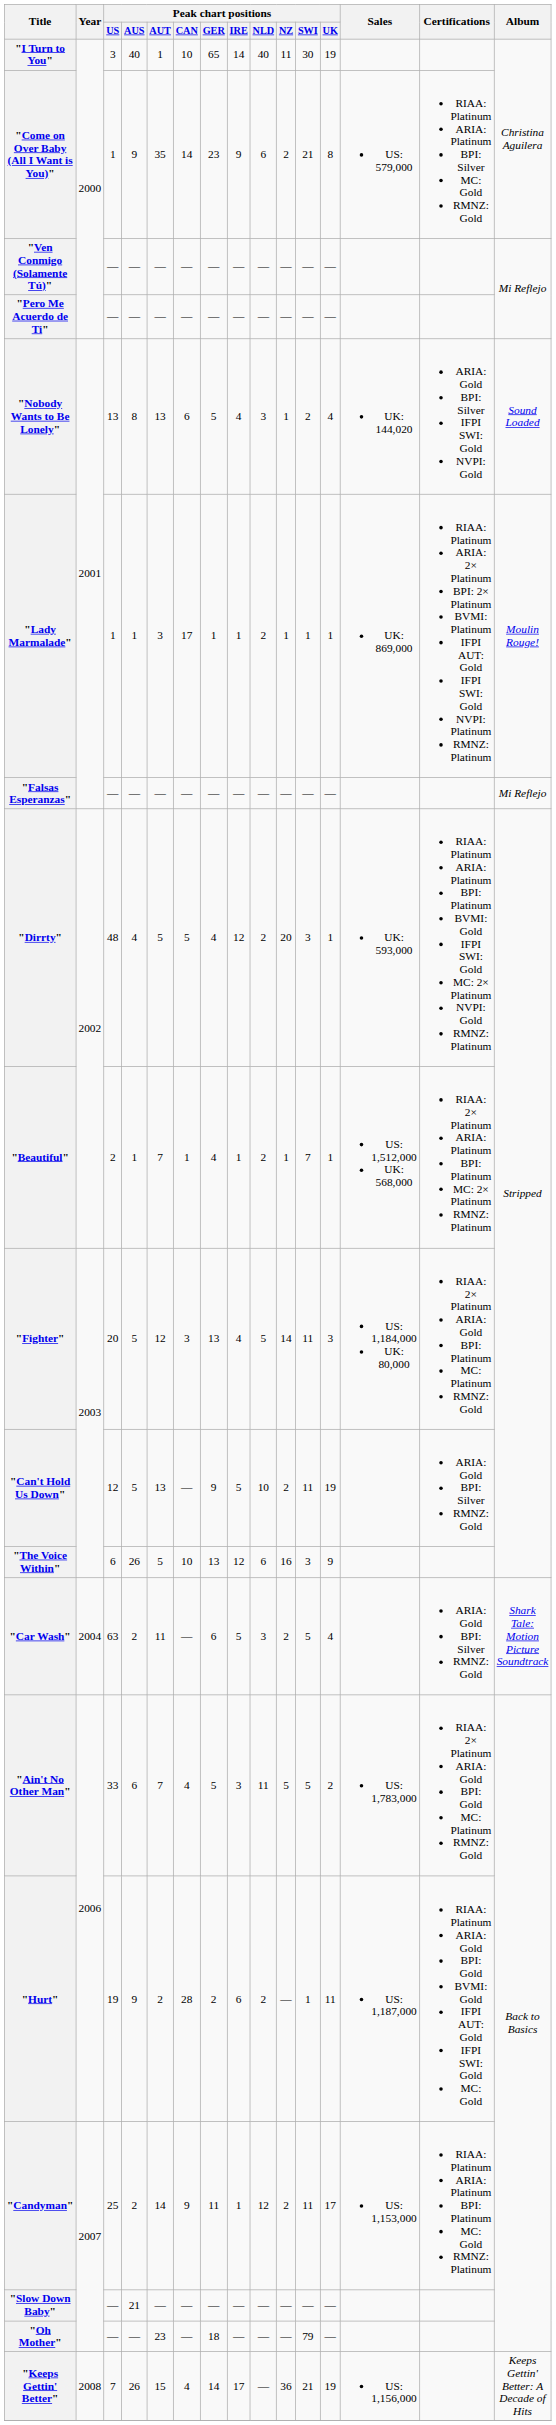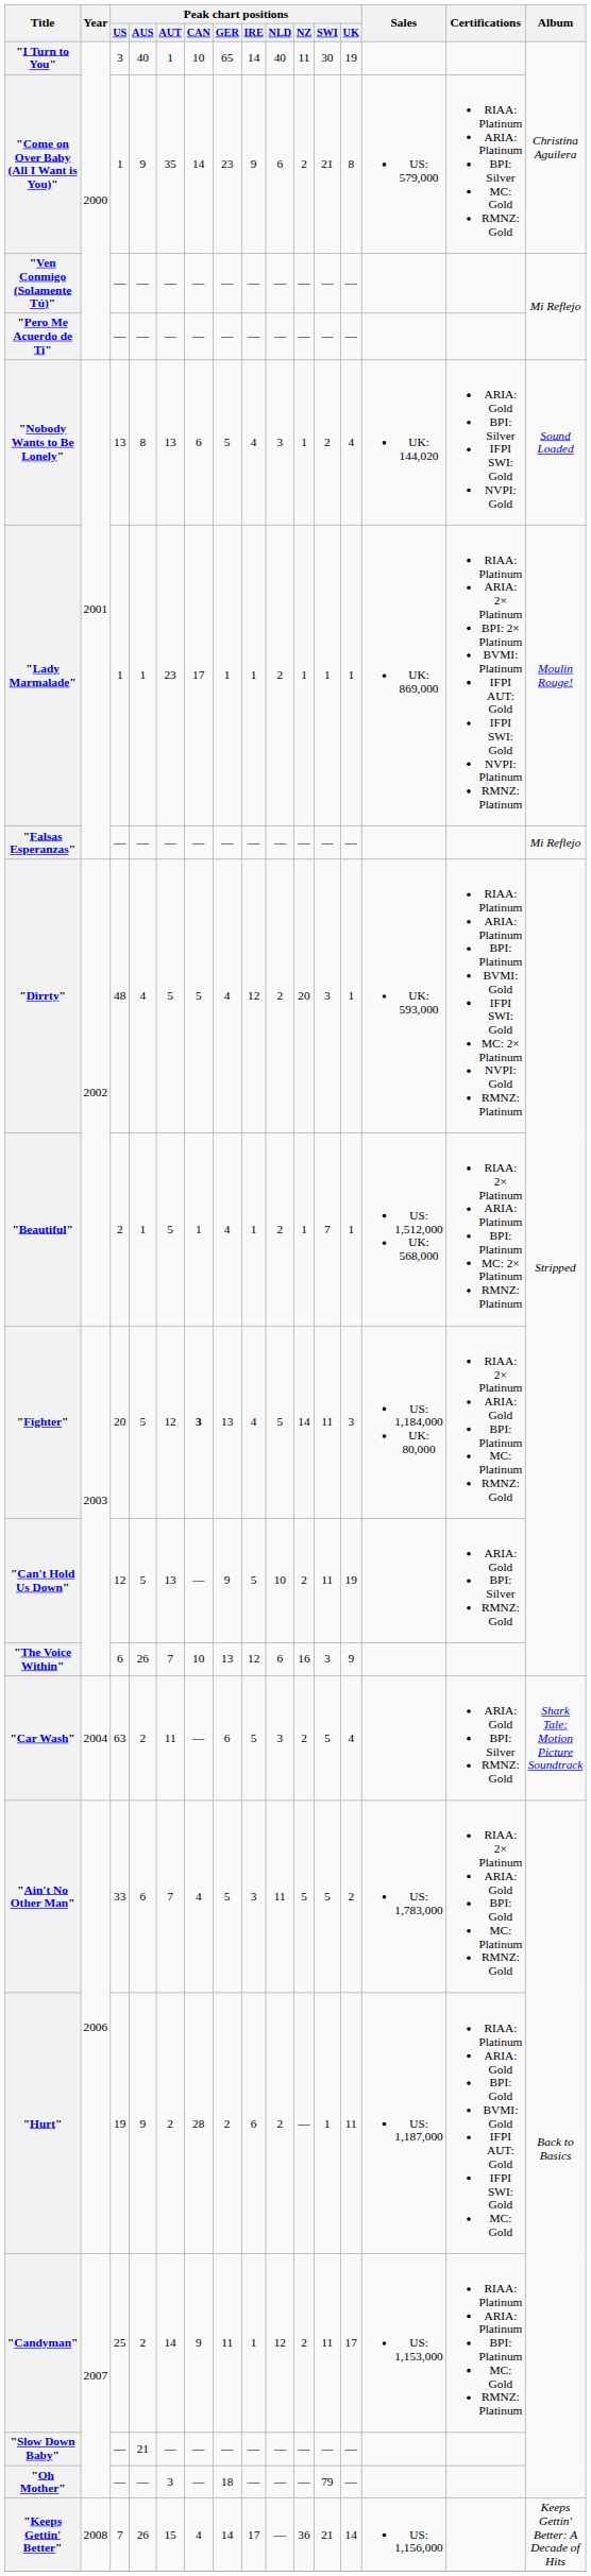 <table class="wikitable plainrowheaders" style="text-align:center;" border="1">
 <tr>
 <th scope="col" rowspan="2" style="width:18em;">Title</th>
 <th scope="col" rowspan="2">Year</th>
 <th scope="col" colspan="10">Peak chart positions</th>
 <th scope="col" rowspan="2" style="width:10em;">Sales</th>
 <th scope="col" rowspan="2" style="width:12em;">Certifications</th>
 <th scope="col" rowspan="2">Album</th>
 </tr>
 <tr>
 <th scope="col" style="width:2.5em;font-size:90%;"><a href='#'>US</a><br></th>
 <th scope="col" style="width:2.5em;font-size:90%;"><a href='#'>AUS</a><br></th>
 <th scope="col" style="width:2.5em;font-size:90%;"><a href='#'>AUT</a><br></th>
 <th scope="col" style="width:2.5em;font-size:90%;"><a href='#'>CAN</a><br></th>
 <th scope="col" style="width:2.5em;font-size:90%;"><a href='#'>GER</a><br></th>
 <th scope="col" style="width:2.5em;font-size:90%;"><a href='#'>IRE</a><br></th>
 <th scope="col" style="width:2.5em;font-size:90%;"><a href='#'>NLD</a><br></th>
 <th scope="col" style="width:2.5em;font-size:90%;"><a href='#'>NZ</a><br></th>
 <th scope="col" style="width:2.5em;font-size:90%;"><a href='#'>SWI</a><br></th>
 <th scope="col" style="width:2.5em;font-size:90%;"><a href='#'>UK</a><br></th>
 </tr>
 <tr>
 <th scope="row">"<a href='#'>I Turn to You</a>"</th>
 <td rowspan="4">2000</td>
 <td>3</td>
 <td>40</td>
 <td>1</td>
 <td>10</td>
 <td>65</td>
 <td>14</td>
 <td>40</td>
 <td>11</td>
 <td>30</td>
 <td>19</td>
 <td></td>
 <td></td>
 <td rowspan="2"><em>Christina Aguilera</em></td>
 </tr>
 <tr>
 <th scope="row">"<a href='#'>Come on Over Baby (All I Want is You)</a>"</th>
 <td>1</td>
 <td>9</td>
 <td>35</td>
 <td>14</td>
 <td>23</td>
 <td>9</td>
 <td>6</td>
 <td>2</td>
 <td>21</td>
 <td>8</td>
 <td><br><ul><li>US: 579,000</li></ul></td>
 <td><br><ul><li>RIAA: Platinum</li><li>ARIA: Platinum</li><li>BPI: Silver</li><li>MC: Gold</li><li>RMNZ: Gold</li></ul></td>
 </tr>
 <tr>
 <th scope="row">"<a href='#'>Ven Conmigo (Solamente Tú)</a>"</th>
 <td>—</td>
 <td>—</td>
 <td>—</td>
 <td>—</td>
 <td>—</td>
 <td>—</td>
 <td>—</td>
 <td>—</td>
 <td>—</td>
 <td>—</td>
 <td></td>
 <td></td>
 <td rowspan="2"><em>Mi Reflejo</em></td>
 </tr>
 <tr>
 <th scope="row">"<a href='#'>Pero Me Acuerdo de Ti</a>"</th>
 <td>—</td>
 <td>—</td>
 <td>—</td>
 <td>—</td>
 <td>—</td>
 <td>—</td>
 <td>—</td>
 <td>—</td>
 <td>—</td>
 <td>—</td>
 <td></td>
 <td></td>
 </tr>
 <tr>
 <th scope="row">"<a href='#'>Nobody Wants to Be Lonely</a>" <br></th>
 <td rowspan="3">2001</td>
 <td>13</td>
 <td>8</td>
 <td>13</td>
 <td>6</td>
 <td>5</td>
 <td>4</td>
 <td>3</td>
 <td>1</td>
 <td>2</td>
 <td>4</td>
 <td><br><ul><li>UK: 144,020</li></ul></td>
 <td><br><ul><li>ARIA: Gold</li><li>BPI: Silver</li><li>IFPI SWI: Gold</li><li>NVPI: Gold</li></ul></td>
 <td><em><a href='#'>Sound Loaded</a></em></td>
 </tr>
 <tr>
 <th scope="row">"<a href='#'>Lady Marmalade</a>" <br></th>
 <td>1</td>
 <td>1</td>
-<td>3</td>
+<td>23</td>
 <td>17</td>
 <td>1</td>
 <td>1</td>
 <td>2</td>
 <td>1</td>
 <td>1</td>
 <td>1</td>
 <td><br><ul><li>UK: 869,000</li></ul></td>
 <td><br><ul><li>RIAA: Platinum</li><li>ARIA: 2× Platinum</li><li>BPI: 2× Platinum</li><li>BVMI: Platinum</li><li>IFPI AUT: Gold</li><li>IFPI SWI: Gold</li><li>NVPI: Platinum</li><li>RMNZ: Platinum</li></ul></td>
 <td><em><a href='#'>Moulin Rouge!</a></em></td>
 </tr>
 <tr>
 <th scope="row">"<a href='#'>Falsas Esperanzas</a>"</th>
 <td>—</td>
 <td>—</td>
 <td>—</td>
 <td>—</td>
 <td>—</td>
 <td>—</td>
 <td>—</td>
 <td>—</td>
 <td>—</td>
 <td>—</td>
 <td></td>
 <td></td>
 <td><em>Mi Reflejo</em></td>
 </tr>
 <tr>
 <th scope="row">"<a href='#'>Dirrty</a>" <br></th>
 <td rowspan="2">2002</td>
 <td>48</td>
 <td>4</td>
 <td>5</td>
 <td>5</td>
 <td>4</td>
 <td>12</td>
 <td>2</td>
 <td>20</td>
 <td>3</td>
 <td>1</td>
 <td><br><ul><li>UK: 593,000</li></ul></td>
 <td><br><ul><li>RIAA: Platinum</li><li>ARIA: Platinum</li><li>BPI: Platinum</li><li>BVMI: Gold</li><li>IFPI SWI: Gold</li><li>MC: 2× Platinum </li><li>NVPI: Gold</li><li>RMNZ: Platinum</li></ul></td>
 <td rowspan="5"><em>Stripped</em></td>
 </tr>
 <tr>
 <th scope="row">"<a href='#'>Beautiful</a>"</th>
 <td>2</td>
 <td>1</td>
-<td>7</td>
+<td>5</td>
 <td>1</td>
 <td>4</td>
 <td>1</td>
 <td>2</td>
 <td>1</td>
 <td>7</td>
 <td>1</td>
 <td><br><ul><li>US: 1,512,000</li><li>UK: 568,000</li></ul></td>
 <td><br><ul><li>RIAA: 2× Platinum</li><li>ARIA: Platinum</li><li>BPI: Platinum</li><li>MC: 2× Platinum </li><li>RMNZ: Platinum</li></ul></td>
 </tr>
 <tr>
 <th scope="row">"<a href='#'>Fighter</a>"</th>
 <td rowspan="3">2003</td>
 <td>20</td>
 <td>5</td>
 <td>12</td>
-<td>3</td>
+<td><strong>3</strong></td>
 <td>13</td>
 <td>4</td>
 <td>5</td>
 <td>14</td>
 <td>11</td>
 <td>3</td>
 <td><br><ul><li>US: 1,184,000</li><li>UK: 80,000</li></ul></td>
 <td><br><ul><li>RIAA: 2× Platinum</li><li>ARIA: Gold</li><li>BPI: Platinum</li><li>MC: Platinum </li><li>RMNZ: Gold</li></ul></td>
 </tr>
 <tr>
 <th scope="row">"<a href='#'>Can't Hold Us Down</a>"<br></th>
 <td>12</td>
 <td>5</td>
 <td>13</td>
 <td>—</td>
 <td>9</td>
 <td>5</td>
 <td>10</td>
 <td>2</td>
 <td>11</td>
 <td>19</td>
 <td></td>
 <td><br><ul><li>ARIA: Gold</li><li>BPI: Silver</li><li>RMNZ: Gold</li></ul></td>
 </tr>
 <tr>
 <th scope="row">"<a href='#'>The Voice Within</a>"</th>
 <td>6</td>
 <td>26</td>
-<td>5</td>
+<td>7</td>
 <td>10</td>
 <td>13</td>
 <td>12</td>
 <td>6</td>
 <td>16</td>
 <td>3</td>
 <td>9</td>
 <td></td>
 <td></td>
 </tr>
 <tr>
 <th scope="row">"<a href='#'>Car Wash</a>"<br></th>
 <td>2004</td>
 <td>63</td>
 <td>2</td>
 <td>11</td>
 <td>—</td>
 <td>6</td>
 <td>5</td>
 <td>3</td>
 <td>2</td>
 <td>5</td>
 <td>4</td>
 <td></td>
 <td><br><ul><li>ARIA: Gold</li><li>BPI: Silver</li><li>RMNZ: Gold</li></ul></td>
 <td><a href='#'><em>Shark Tale: Motion Picture Soundtrack</em></a></td>
 </tr>
 <tr>
 <th scope="row">"<a href='#'>Ain't No Other Man</a>"</th>
 <td rowspan="2">2006</td>
 <td>33</td>
 <td>6</td>
 <td>7</td>
 <td>4</td>
 <td>5</td>
 <td>3</td>
 <td>11</td>
 <td>5</td>
 <td>5</td>
 <td>2</td>
 <td><br><ul><li>US: 1,783,000</li></ul></td>
 <td><br><ul><li>RIAA: 2× Platinum</li><li>ARIA: Gold</li><li>BPI: Gold</li><li>MC: Platinum</li><li>RMNZ: Gold</li></ul></td>
 <td rowspan="5"><em>Back to Basics</em></td>
 </tr>
 <tr>
 <th scope="row">"<a href='#'>Hurt</a>"</th>
 <td>19</td>
 <td>9</td>
 <td>2</td>
 <td>28</td>
 <td>2</td>
 <td>6</td>
 <td>2</td>
 <td>—</td>
 <td>1</td>
 <td>11</td>
 <td><br><ul><li>US: 1,187,000</li></ul></td>
 <td><br><ul><li>RIAA: Platinum</li><li>ARIA: Gold</li><li>BPI: Gold</li><li>BVMI: Gold</li><li>IFPI AUT: Gold</li><li>IFPI SWI: Gold</li><li>MC: Gold</li></ul></td>
 </tr>
 <tr>
 <th scope="row">"<a href='#'>Candyman</a>"</th>
 <td rowspan="3">2007</td>
 <td>25</td>
 <td>2</td>
 <td>14</td>
 <td>9</td>
 <td>11</td>
 <td>1</td>
 <td>12</td>
 <td>2</td>
 <td>11</td>
 <td>17</td>
 <td><br><ul><li>US: 1,153,000</li></ul></td>
 <td><br><ul><li>RIAA: Platinum</li><li>ARIA: Platinum</li><li>BPI: Platinum</li><li>MC: Gold</li><li>RMNZ: Platinum</li></ul></td>
 </tr>
 <tr>
 <th scope="row">"<a href='#'>Slow Down Baby</a>"</th>
 <td>—</td>
 <td>21</td>
 <td>—</td>
 <td>—</td>
 <td>—</td>
 <td>—</td>
 <td>—</td>
 <td>—</td>
 <td>—</td>
 <td>—</td>
 <td></td>
 <td></td>
 </tr>
 <tr>
 <th scope="row">"<a href='#'>Oh Mother</a>"</th>
 <td>—</td>
 <td>—</td>
-<td>23</td>
+<td>3</td>
 <td>—</td>
 <td>18</td>
 <td>—</td>
 <td>—</td>
 <td>—</td>
 <td>79</td>
 <td>—</td>
 <td></td>
 <td></td>
 </tr>
 <tr>
 <th scope="row">"<a href='#'>Keeps Gettin' Better</a>"</th>
 <td>2008</td>
 <td>7</td>
 <td>26</td>
 <td>15</td>
 <td>4</td>
 <td>14</td>
 <td>17</td>
 <td>—</td>
 <td>36</td>
 <td>21</td>
-<td>19</td>
+<td>14</td>
 <td><br><ul><li>US: 1,156,000</li></ul></td>
 <td></td>
 <td><em>Keeps Gettin' Better: A Decade of Hits</em></td>
 </tr>
 <tr>
 </tr>
 </table>
